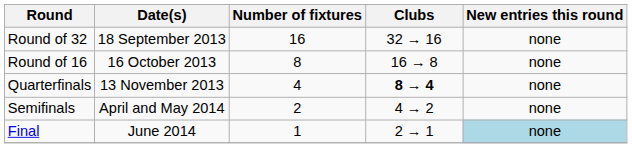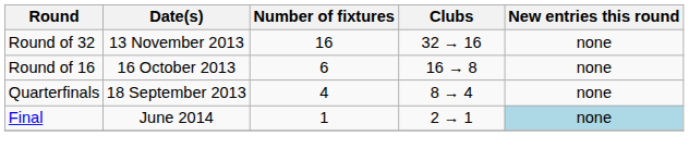 <table class="wikitable" style="text-align:center">
 <tr>
 <th>Round</th>
 <th>Date(s)</th>
 <th>Number of fixtures</th>
 <th width=100>Clubs</th>
 <th>New entries this round</th>
 </tr>
 <tr>
 <td style="text-align:left;">Round of 32</td>
-<td>18 September 2013</td>
+<td>13 November 2013</td>
 <td>16</td>
 <td>32 → 16</td>
 <td>none</td>
 </tr>
 <tr>
 <td style="text-align:left;">Round of 16</td>
 <td>16 October 2013</td>
-<td>8</td>
+<td>6</td>
 <td>16 → 8</td>
 <td>none</td>
 </tr>
 <tr>
 <td style="text-align:left;">Quarterfinals</td>
-<td>13 November 2013</td>
+<td>18 September 2013</td>
 <td>4</td>
-<td><strong>8 → 4</strong></td>
-<td>none</td>
-</tr>
-<tr>
-<td style="text-align:left;">Semifinals</td>
-<td>April and May 2014</td>
-<td>2</td>
-<td>4 → 2</td>
+<td>8 → 4</td>
 <td>none</td>
 </tr>
 <tr>
 <td style="text-align:left;"><a href='#'>Final</a></td>
 <td>June 2014</td>
 <td>1</td>
 <td>2 → 1</td>
 <td style="background: lightblue;">none</td>
 </tr>
 <tr>
 </tr>
 </table>
